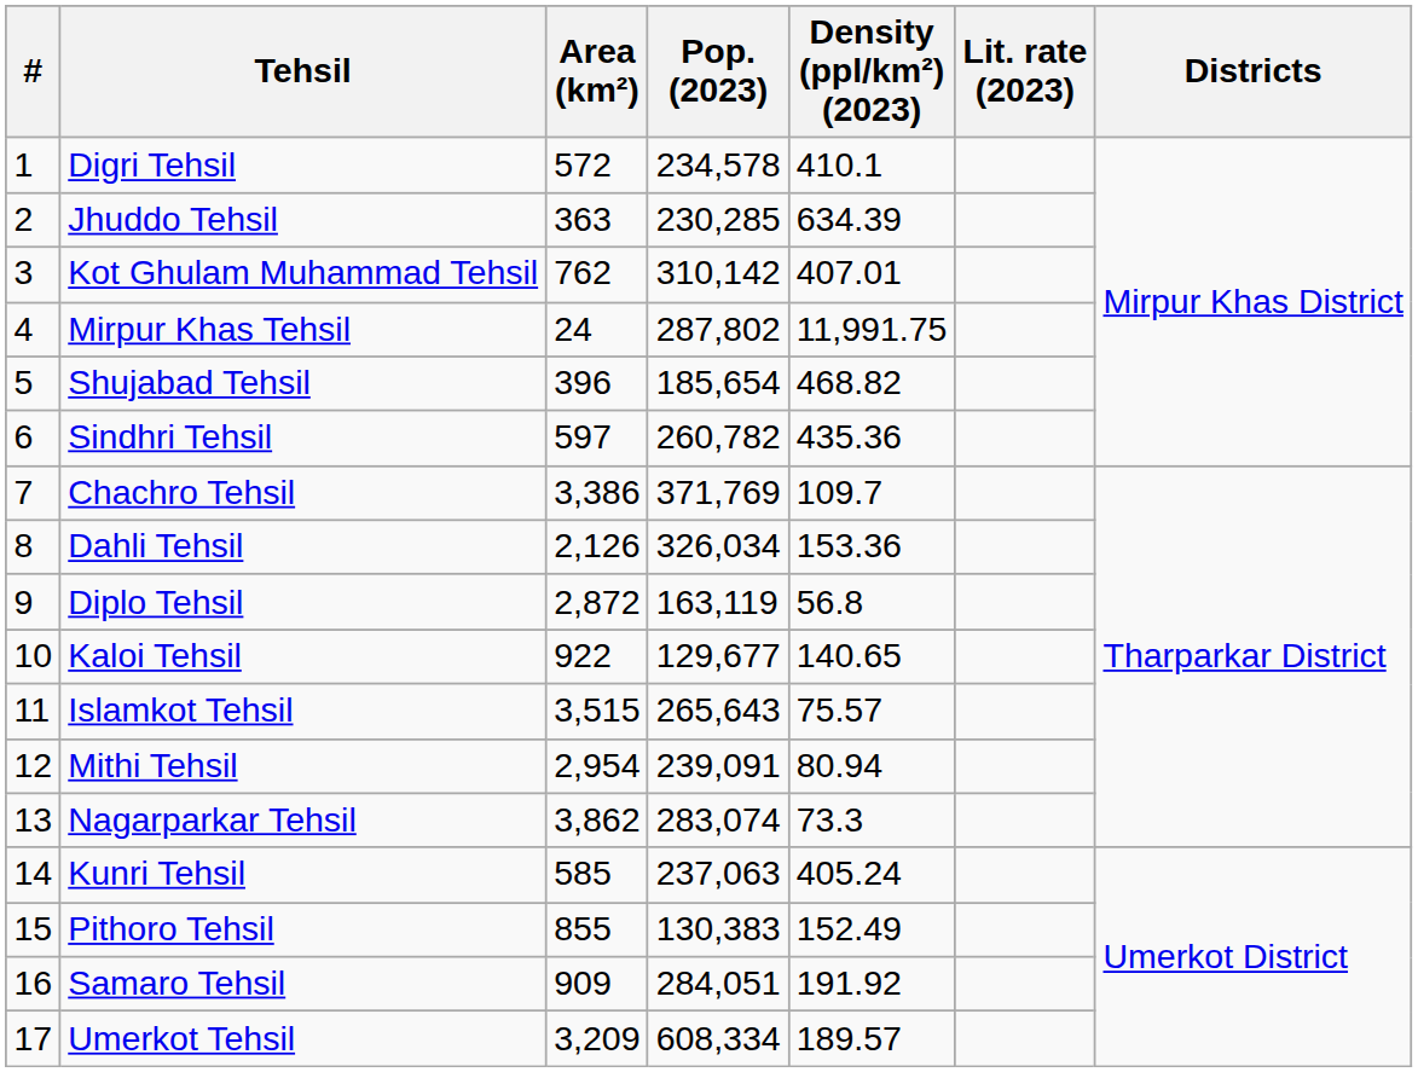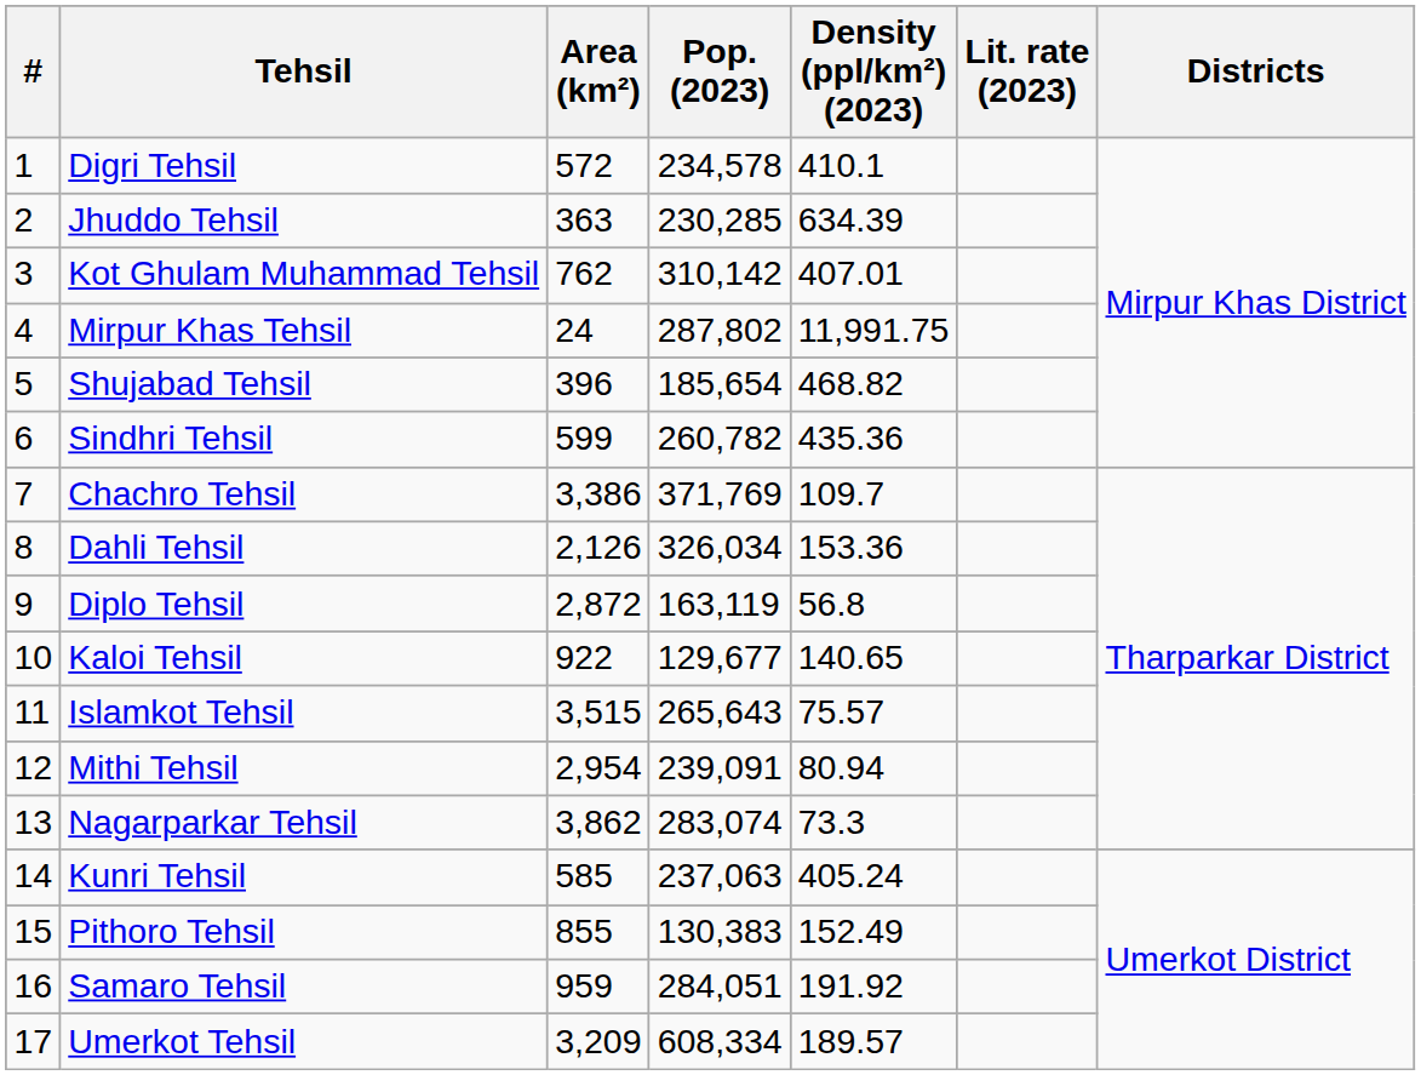 <table class="wikitable sortable">
 <tr>
 <th>#</th>
 <th>Tehsil</th>
 <th>Area<br>(km²)</th>
 <th>Pop.<br>(2023)</th>
 <th>Density<br>(ppl/km²)<br>(2023)</th>
 <th>Lit. rate<br>(2023)</th>
 <th>Districts</th>
 </tr>
 <tr>
 <td>1</td>
 <td><a href='#'>Digri Tehsil</a></td>
 <td>572</td>
 <td>234,578</td>
 <td>410.1</td>
 <td></td>
 <td rowspan="6"><a href='#'>Mirpur Khas District</a></td>
 </tr>
 <tr>
 <td>2</td>
 <td><a href='#'>Jhuddo Tehsil</a></td>
 <td>363</td>
 <td>230,285</td>
 <td>634.39</td>
 <td></td>
 </tr>
 <tr>
 <td>3</td>
 <td><a href='#'>Kot Ghulam Muhammad Tehsil</a></td>
 <td>762</td>
 <td>310,142</td>
 <td>407.01</td>
 <td></td>
 </tr>
 <tr>
 <td>4</td>
 <td><a href='#'>Mirpur Khas Tehsil</a></td>
 <td>24</td>
 <td>287,802</td>
 <td>11,991.75</td>
 <td></td>
 </tr>
 <tr>
 <td>5</td>
 <td><a href='#'>Shujabad Tehsil</a></td>
 <td>396</td>
 <td>185,654</td>
 <td>468.82</td>
 <td></td>
 </tr>
 <tr>
 <td>6</td>
 <td><a href='#'>Sindhri Tehsil</a></td>
-<td>597</td>
+<td>599</td>
 <td>260,782</td>
 <td>435.36</td>
 <td></td>
 </tr>
 <tr>
 <td>7</td>
 <td><a href='#'>Chachro Tehsil</a></td>
 <td>3,386</td>
 <td>371,769</td>
 <td>109.7</td>
 <td></td>
 <td rowspan="7"><a href='#'>Tharparkar District</a></td>
 </tr>
 <tr>
 <td>8</td>
 <td><a href='#'>Dahli Tehsil</a></td>
 <td>2,126</td>
 <td>326,034</td>
 <td>153.36</td>
 <td></td>
 </tr>
 <tr>
 <td>9</td>
 <td><a href='#'>Diplo Tehsil</a></td>
 <td>2,872</td>
 <td>163,119</td>
 <td>56.8</td>
 <td></td>
 </tr>
 <tr>
 <td>10</td>
 <td><a href='#'>Kaloi Tehsil</a></td>
 <td>922</td>
 <td>129,677</td>
 <td>140.65</td>
 <td></td>
 </tr>
 <tr>
 <td>11</td>
 <td><a href='#'>Islamkot Tehsil</a></td>
 <td>3,515</td>
 <td>265,643</td>
 <td>75.57</td>
 <td></td>
 </tr>
 <tr>
 <td>12</td>
 <td><a href='#'>Mithi Tehsil</a></td>
 <td>2,954</td>
 <td>239,091</td>
 <td>80.94</td>
 <td></td>
 </tr>
 <tr>
 <td>13</td>
 <td><a href='#'>Nagarparkar Tehsil</a></td>
 <td>3,862</td>
 <td>283,074</td>
 <td>73.3</td>
 <td></td>
 </tr>
 <tr>
 <td>14</td>
 <td><a href='#'>Kunri Tehsil</a></td>
 <td>585</td>
 <td>237,063</td>
 <td>405.24</td>
 <td></td>
 <td rowspan="4"><a href='#'>Umerkot District</a></td>
 </tr>
 <tr>
 <td>15</td>
 <td><a href='#'>Pithoro Tehsil</a></td>
 <td>855</td>
 <td>130,383</td>
 <td>152.49</td>
 <td></td>
 </tr>
 <tr>
 <td>16</td>
 <td><a href='#'>Samaro Tehsil</a></td>
-<td>909</td>
+<td>959</td>
 <td>284,051</td>
 <td>191.92</td>
 <td></td>
 </tr>
 <tr>
 <td>17</td>
 <td><a href='#'>Umerkot Tehsil</a></td>
 <td>3,209</td>
 <td>608,334</td>
 <td>189.57</td>
 <td></td>
 </tr>
 </table>
